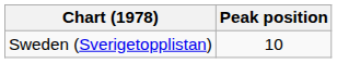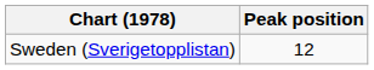 <table class="wikitable plainrowheaders">
 <tr>
 <th>Chart (1978)</th>
 <th>Peak position</th>
 </tr>
 <tr>
 <td>Sweden (<a href='#'>Sverigetopplistan</a>)</td>
-<td align="center">10</td>
+<td align="center">12</td>
 </tr>
 </table>
